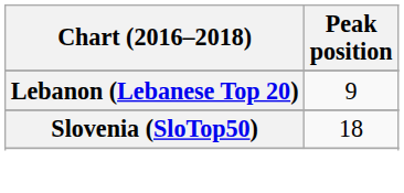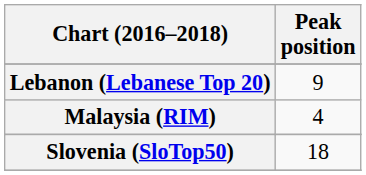 <table class="wikitable sortable plainrowheaders" style="text-align:center">
 <tr>
 <th scope="col">Chart (2016–2018)</th>
 <th scope="col">Peak<br>position</th>
 </tr>
 <tr>
 </tr>
 <tr>
 </tr>
 <tr>
 </tr>
 <tr>
 </tr>
 <tr>
 </tr>
 <tr>
 </tr>
 <tr>
 </tr>
 <tr>
 </tr>
 <tr>
 </tr>
 <tr>
 </tr>
 <tr>
 </tr>
 <tr>
 </tr>
 <tr>
 </tr>
 <tr>
 </tr>
 <tr>
 </tr>
 <tr>
 </tr>
 <tr>
 </tr>
 <tr>
 <th scope="row">Lebanon (<a href='#'>Lebanese Top 20</a>)</th>
 <td>9</td>
 </tr>
 <tr>
+<th scope="row">Malaysia (<a href='#'>RIM</a>)</th>
+<td>4</td>
+</tr>
+<tr>
 </tr>
 <tr>
 </tr>
 <tr>
 </tr>
 <tr>
 </tr>
 <tr>
 </tr>
 <tr>
 </tr>
 <tr>
 </tr>
 <tr>
 </tr>
 <tr>
 <th scope="row">Slovenia (<a href='#'>SloTop50</a>)</th>
 <td>18</td>
 </tr>
 <tr>
 </tr>
 <tr>
 </tr>
 <tr>
 </tr>
 <tr>
 </tr>
 <tr>
 </tr>
 <tr>
 </tr>
 <tr>
 </tr>
 <tr>
 </tr>
 <tr>
 </tr>
 </table>
